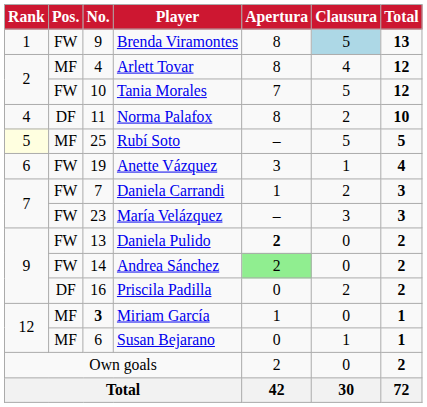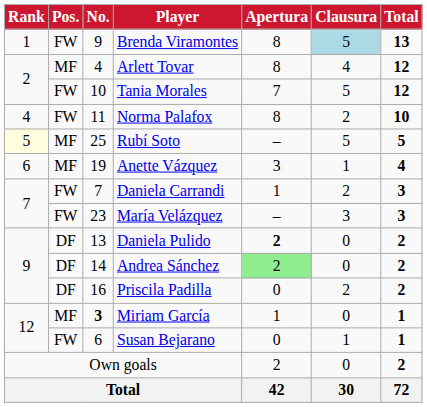 <table class="wikitable" style="text-align:center;">
 <tr>
 <th style=background-color:#CD1731;color:#FFFFFF>Rank</th>
 <th style=background-color:#CD1731;color:#FFFFFF>Pos.</th>
 <th style=background-color:#CD1731;color:#FFFFFF>No.</th>
 <th style=background-color:#CD1731;color:#FFFFFF>Player</th>
 <th style=background-color:#CD1731;color:#FFFFFF>Apertura</th>
 <th style=background-color:#CD1731;color:#FFFFFF>Clausura</th>
 <th style=background-color:#CD1731;color:#FFFFFF>Total</th>
 </tr>
 <tr>
 <td>1</td>
 <td>FW</td>
 <td>9</td>
 <td align=left> <a href='#'>Brenda Viramontes</a></td>
 <td>8</td>
 <td style="background: lightblue;">5</td>
 <td><strong>13</strong></td>
 </tr>
 <tr>
 <td rowspan=2>2</td>
 <td>MF</td>
 <td>4</td>
 <td align=left> <a href='#'>Arlett Tovar</a></td>
 <td>8</td>
 <td>4</td>
 <td><strong>12</strong></td>
 </tr>
 <tr>
 <td>FW</td>
 <td>10</td>
 <td align=left> <a href='#'>Tania Morales</a></td>
 <td>7</td>
 <td>5</td>
 <td><strong>12</strong></td>
 </tr>
 <tr>
 <td>4</td>
-<td>DF</td>
+<td>FW</td>
 <td>11</td>
 <td align=left> <a href='#'>Norma Palafox</a></td>
 <td>8</td>
 <td>2</td>
 <td><strong>10</strong></td>
 </tr>
 <tr>
 <td style="background: lightyellow;">5</td>
 <td>MF</td>
 <td>25</td>
 <td align=left> <a href='#'>Rubí Soto</a></td>
 <td>–</td>
 <td>5</td>
 <td><strong>5</strong></td>
 </tr>
 <tr>
 <td>6</td>
-<td>FW</td>
+<td>MF</td>
 <td>19</td>
 <td align=left> <a href='#'>Anette Vázquez</a></td>
 <td>3</td>
 <td>1</td>
 <td><strong>4</strong></td>
 </tr>
 <tr>
 <td rowspan=2>7</td>
 <td>FW</td>
 <td>7</td>
 <td align=left> <a href='#'>Daniela Carrandi</a></td>
 <td>1</td>
 <td>2</td>
 <td><strong>3</strong></td>
 </tr>
 <tr>
 <td>FW</td>
 <td>23</td>
 <td align=left> <a href='#'>María Velázquez</a></td>
 <td>–</td>
 <td>3</td>
 <td><strong>3</strong></td>
 </tr>
 <tr>
 <td rowspan=3>9</td>
-<td>FW</td>
+<td>DF</td>
 <td>13</td>
 <td align=left> <a href='#'>Daniela Pulido</a></td>
 <td><strong>2</strong></td>
 <td>0</td>
 <td><strong>2</strong></td>
 </tr>
 <tr>
-<td>FW</td>
+<td>DF</td>
 <td>14</td>
 <td align=left> <a href='#'>Andrea Sánchez</a></td>
 <td style="background: lightgreen;">2</td>
 <td>0</td>
 <td><strong>2</strong></td>
 </tr>
 <tr>
 <td>DF</td>
 <td>16</td>
 <td align=left> <a href='#'>Priscila Padilla</a></td>
 <td>0</td>
 <td>2</td>
 <td><strong>2</strong></td>
 </tr>
 <tr>
 <td rowspan=2>12</td>
 <td>MF</td>
 <td><strong>3</strong></td>
 <td align=left> <a href='#'>Miriam García</a></td>
 <td>1</td>
 <td>0</td>
 <td><strong>1</strong></td>
 </tr>
 <tr>
-<td>MF</td>
+<td>FW</td>
 <td>6</td>
 <td align=left> <a href='#'>Susan Bejarano</a></td>
 <td>0</td>
 <td>1</td>
 <td><strong>1</strong></td>
 </tr>
 <tr>
 <td colspan=4>Own goals</td>
 <td>2</td>
 <td>0</td>
 <td><strong>2</strong></td>
 </tr>
 <tr>
 <th align=center colspan=4>Total</th>
 <th align=center>42</th>
 <th align=center>30</th>
 <th align=center>72</th>
 </tr>
 </table>
